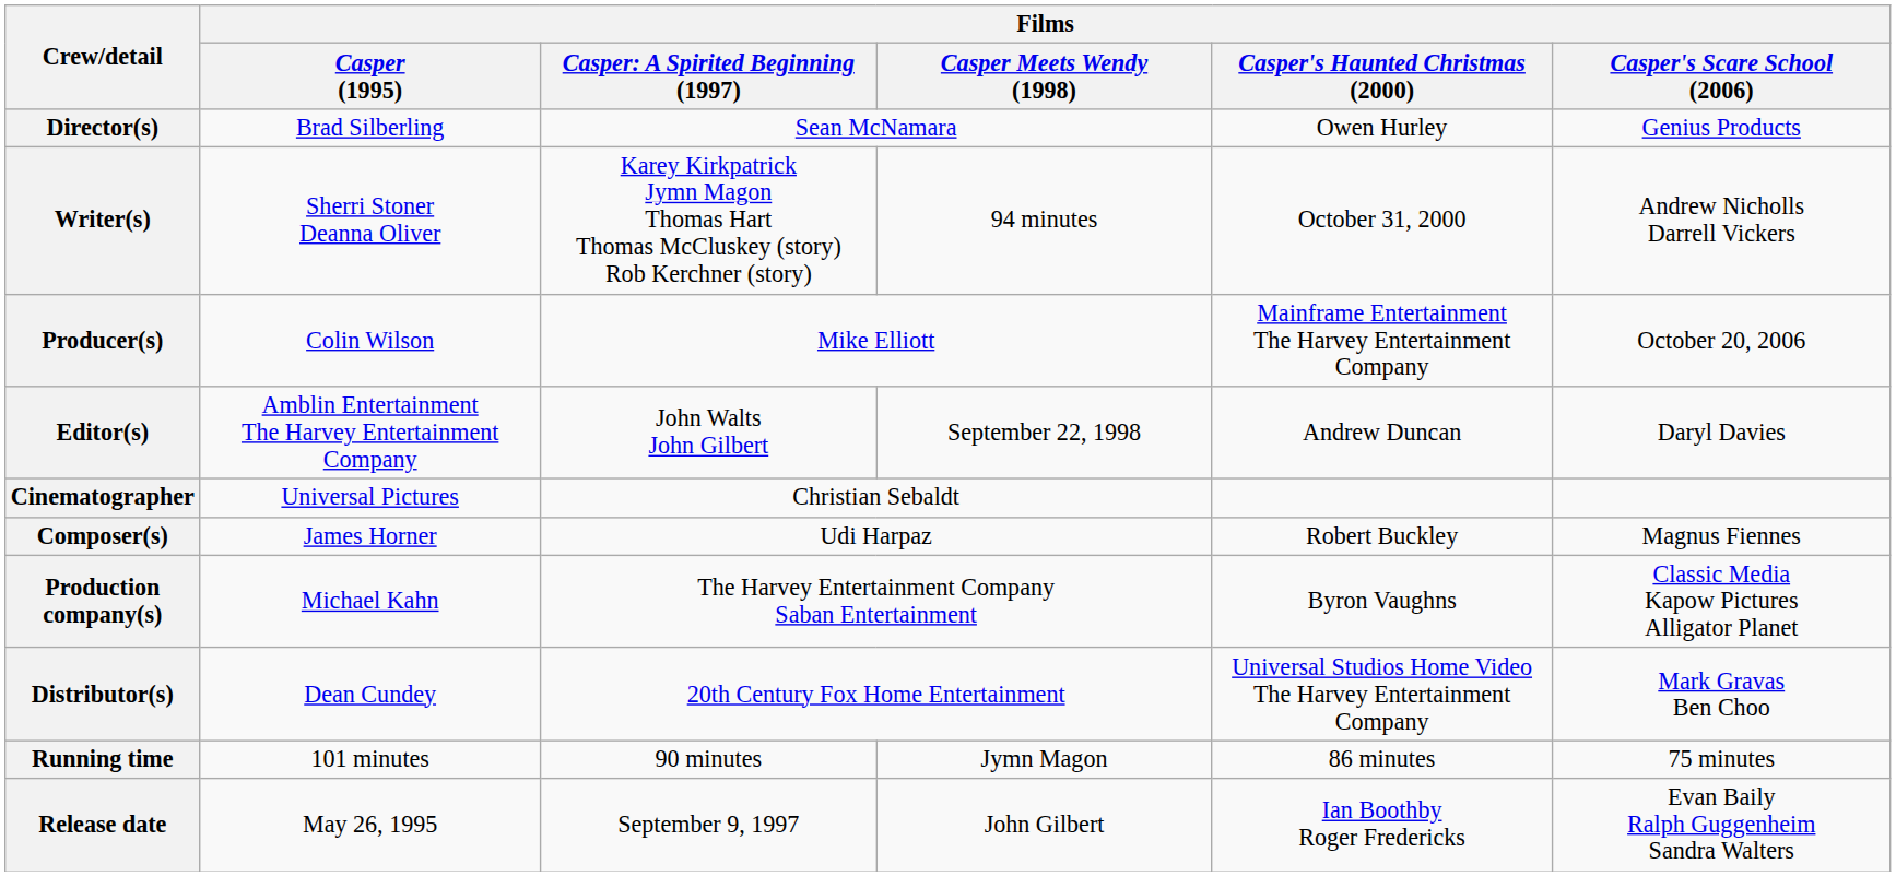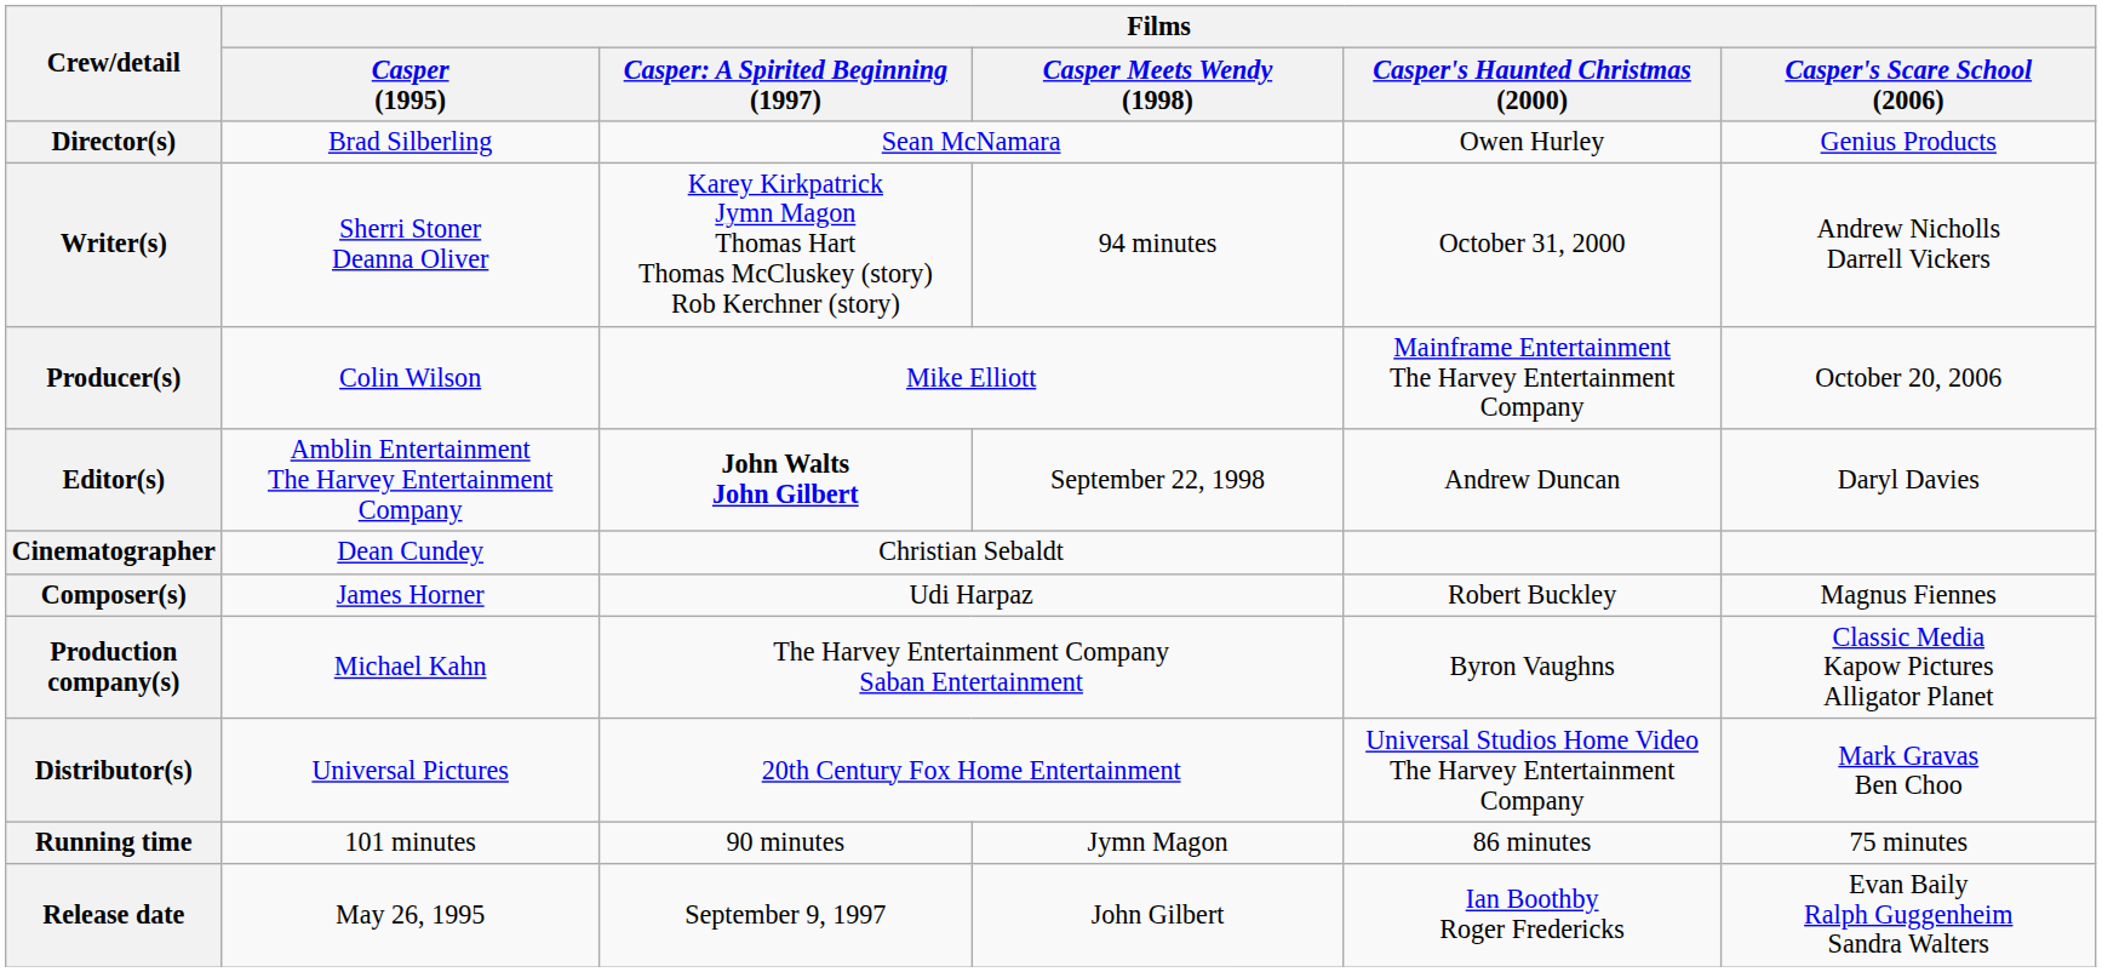 <table class="wikitable" style="text-align:center; width:99%">
 <tr>
 <th rowspan=2>Crew/detail</th>
 <th colspan=5>Films</th>
 </tr>
 <tr>
 <th style=width:20%;><em><a href='#'>Casper</a></em><br>(1995)</th>
 <th style=width:20%;><em><a href='#'>Casper: A Spirited Beginning</a></em><br>(1997)</th>
 <th style=width:20%;><em><a href='#'>Casper Meets Wendy</a></em><br>(1998)</th>
 <th style=width:20%;><em><a href='#'>Casper's Haunted Christmas</a></em><br>(2000)</th>
 <th style=width:20%;><em><a href='#'>Casper's Scare School</a></em><br>(2006)</th>
 </tr>
 <tr>
 <th>Director(s)</th>
 <td><a href='#'>Brad Silberling</a></td>
 <td colspan="2"><a href='#'>Sean McNamara</a></td>
 <td>Owen Hurley</td>
 <td><a href='#'>Genius Products</a></td>
 </tr>
 <tr>
 <th>Writer(s)</th>
 <td><a href='#'>Sherri Stoner</a><br><a href='#'>Deanna Oliver</a></td>
 <td><a href='#'>Karey Kirkpatrick</a><br><a href='#'>Jymn Magon</a><br>Thomas Hart<br>Thomas McCluskey (story)<br>Rob Kerchner (story)</td>
 <td>94 minutes</td>
 <td>October 31, 2000</td>
 <td>Andrew Nicholls<br>Darrell Vickers</td>
 </tr>
 <tr>
 <th>Producer(s)</th>
 <td><a href='#'>Colin Wilson</a></td>
 <td colspan="2"><a href='#'>Mike Elliott</a></td>
 <td><a href='#'>Mainframe Entertainment</a><br>The Harvey Entertainment Company</td>
 <td>October 20, 2006</td>
 </tr>
 <tr>
 <th>Editor(s)</th>
 <td><a href='#'>Amblin Entertainment</a><br><a href='#'>The Harvey Entertainment Company</a></td>
-<td>John Walts<br><a href='#'>John Gilbert</a></td>
+<td><strong>John Walts<br><a href='#'>John Gilbert</a></strong></td>
 <td>September 22, 1998</td>
 <td>Andrew Duncan</td>
 <td>Daryl Davies</td>
 </tr>
 <tr>
 <th>Cinematographer</th>
-<td><a href='#'>Universal Pictures</a></td>
+<td><a href='#'>Dean Cundey</a></td>
 <td colspan="2">Christian Sebaldt</td>
 <td></td>
 <td></td>
 </tr>
 <tr>
 <th>Composer(s)</th>
 <td><a href='#'>James Horner</a></td>
 <td colspan="2">Udi Harpaz</td>
 <td>Robert Buckley</td>
 <td>Magnus Fiennes</td>
 </tr>
 <tr>
 <th>Production company(s)</th>
 <td><a href='#'>Michael Kahn</a></td>
 <td colspan="2">The Harvey Entertainment Company<br><a href='#'>Saban Entertainment</a></td>
 <td>Byron Vaughns</td>
 <td><a href='#'>Classic Media</a><br>Kapow Pictures<br>Alligator Planet</td>
 </tr>
 <tr>
 <th>Distributor(s)</th>
-<td><a href='#'>Dean Cundey</a></td>
+<td><a href='#'>Universal Pictures</a></td>
 <td colspan="2"><a href='#'>20th Century Fox Home Entertainment</a></td>
 <td><a href='#'>Universal Studios Home Video</a><br>The Harvey Entertainment Company</td>
 <td><a href='#'>Mark Gravas</a><br>Ben Choo</td>
 </tr>
 <tr>
 <th>Running time</th>
 <td>101 minutes</td>
 <td>90 minutes</td>
 <td>Jymn Magon</td>
 <td>86 minutes</td>
 <td>75 minutes</td>
 </tr>
 <tr>
 <th>Release date</th>
 <td>May 26, 1995</td>
 <td>September 9, 1997</td>
 <td>John Gilbert</td>
 <td><a href='#'>Ian Boothby</a><br>Roger Fredericks</td>
 <td>Evan Baily<br><a href='#'>Ralph Guggenheim</a><br>Sandra Walters</td>
 </tr>
 </table>
